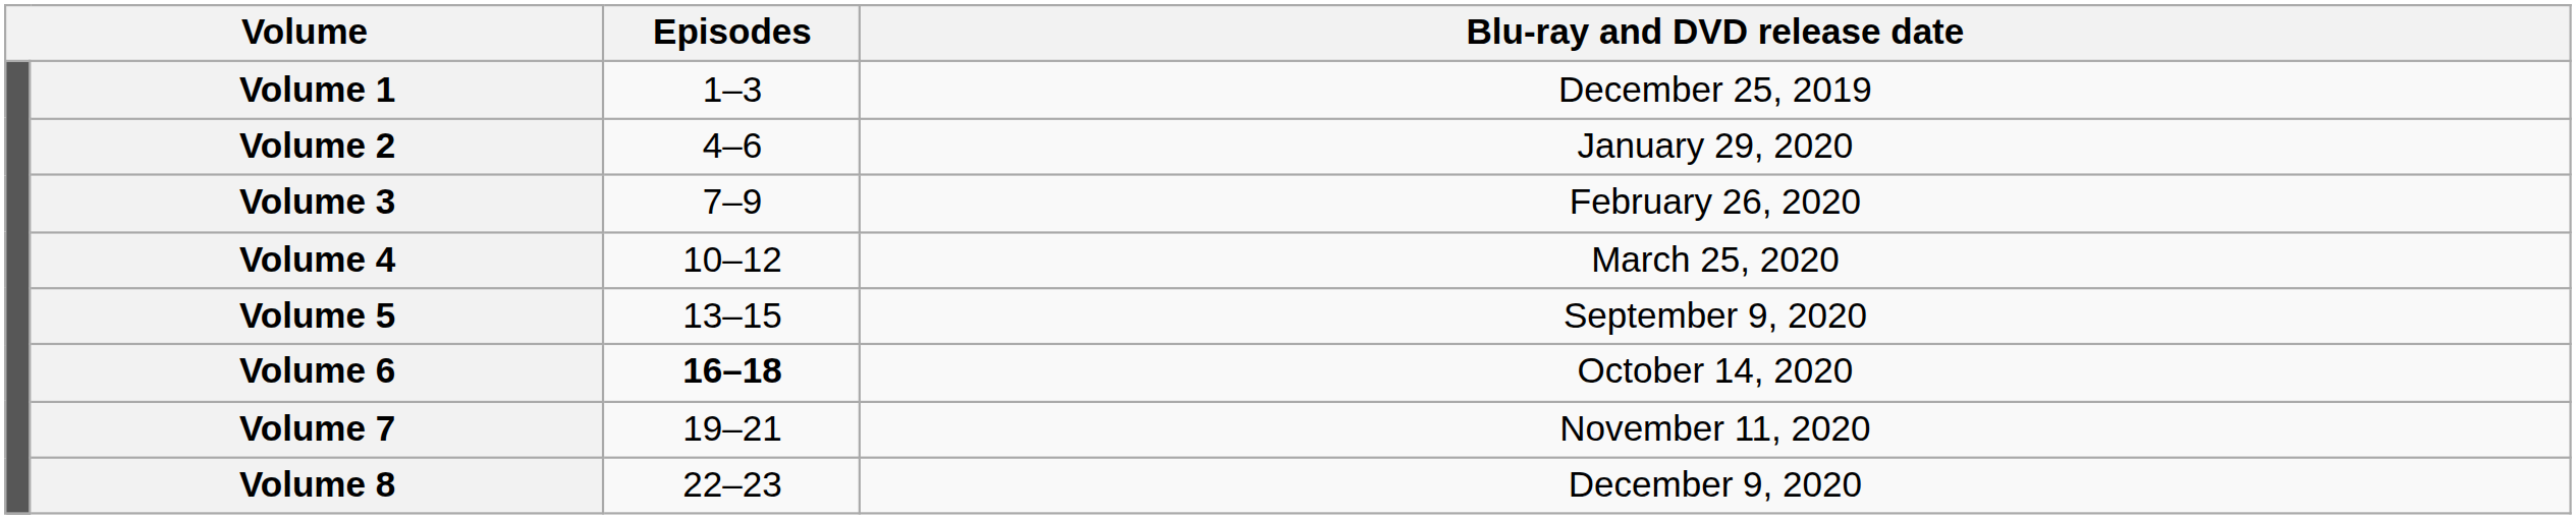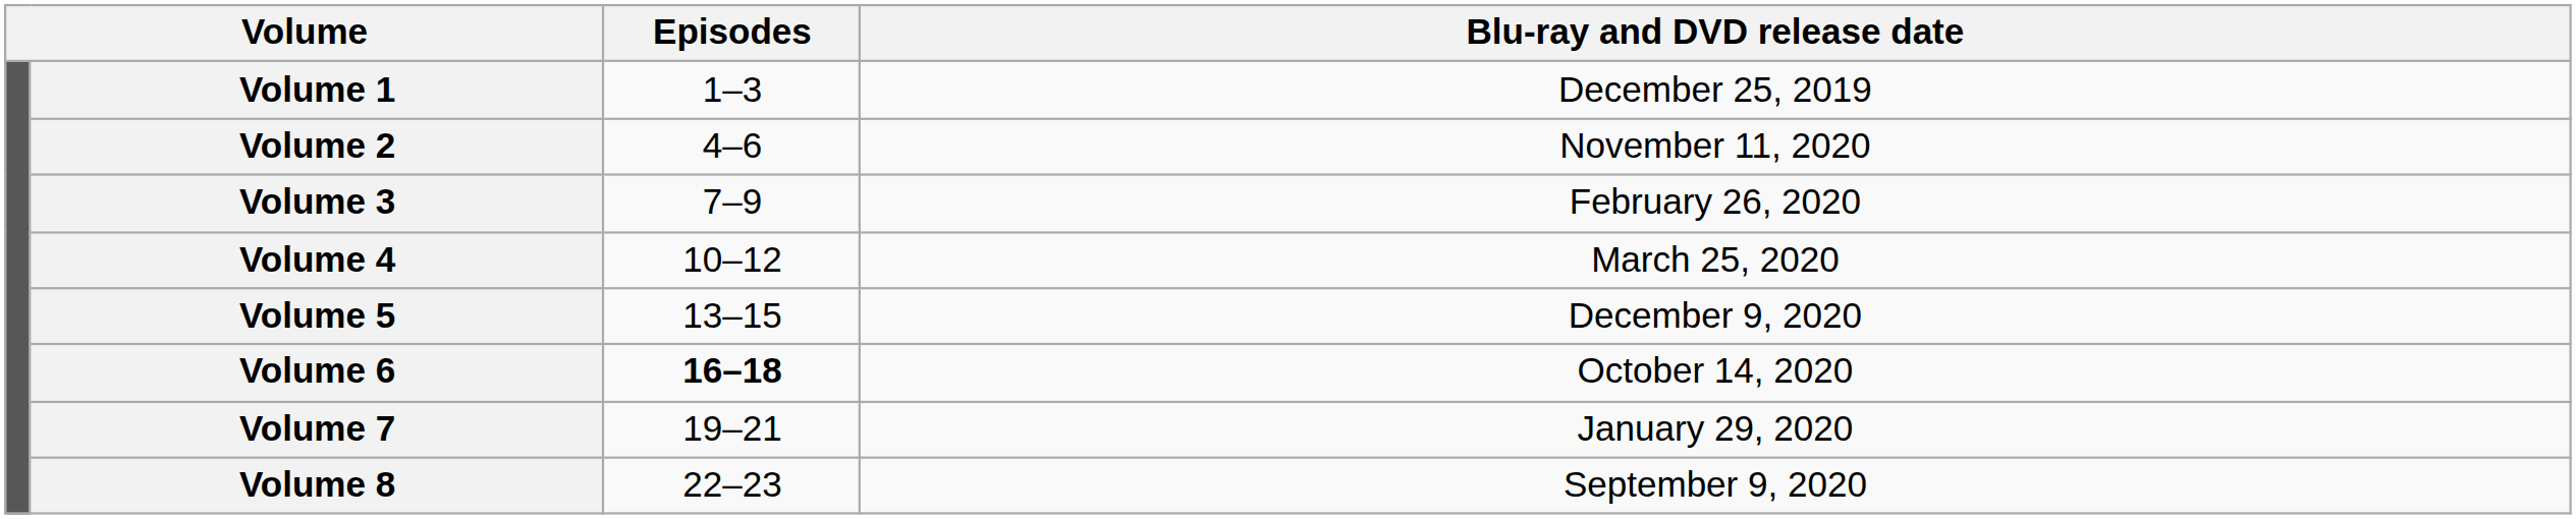 <table class="wikitable" style="text-align: center; width: 58%;">
 <tr>
 <th scope="column" colspan="2">Volume</th>
 <th scope="column" width="10%">Episodes</th>
 <th scope="column">Blu-ray and DVD release date</th>
 </tr>
 <tr>
 <td rowspan="13" width="1%" style="background: #575757;"></td>
 <th scope="row">Volume 1</th>
 <td>1–3</td>
 <td>December 25, 2019</td>
 </tr>
 <tr>
 <th scope="row">Volume 2</th>
 <td>4–6</td>
-<td>January 29, 2020</td>
+<td>November 11, 2020</td>
 </tr>
 <tr>
 <th scope="row">Volume 3</th>
 <td>7–9</td>
 <td>February 26, 2020</td>
 </tr>
 <tr>
 <th scope="row">Volume 4</th>
 <td>10–12</td>
 <td>March 25, 2020</td>
 </tr>
 <tr>
 <th scope="row">Volume 5</th>
 <td>13–15</td>
-<td>September 9, 2020</td>
+<td>December 9, 2020</td>
 </tr>
 <tr>
 <th scope="row">Volume 6</th>
 <td><strong>16–18</strong></td>
 <td>October 14, 2020</td>
 </tr>
 <tr>
 <th scope="row">Volume 7</th>
 <td>19–21</td>
-<td>November 11, 2020</td>
+<td>January 29, 2020</td>
 </tr>
 <tr>
 <th scope="row">Volume 8</th>
 <td>22–23</td>
-<td>December 9, 2020</td>
+<td>September 9, 2020</td>
 </tr>
 </table>
